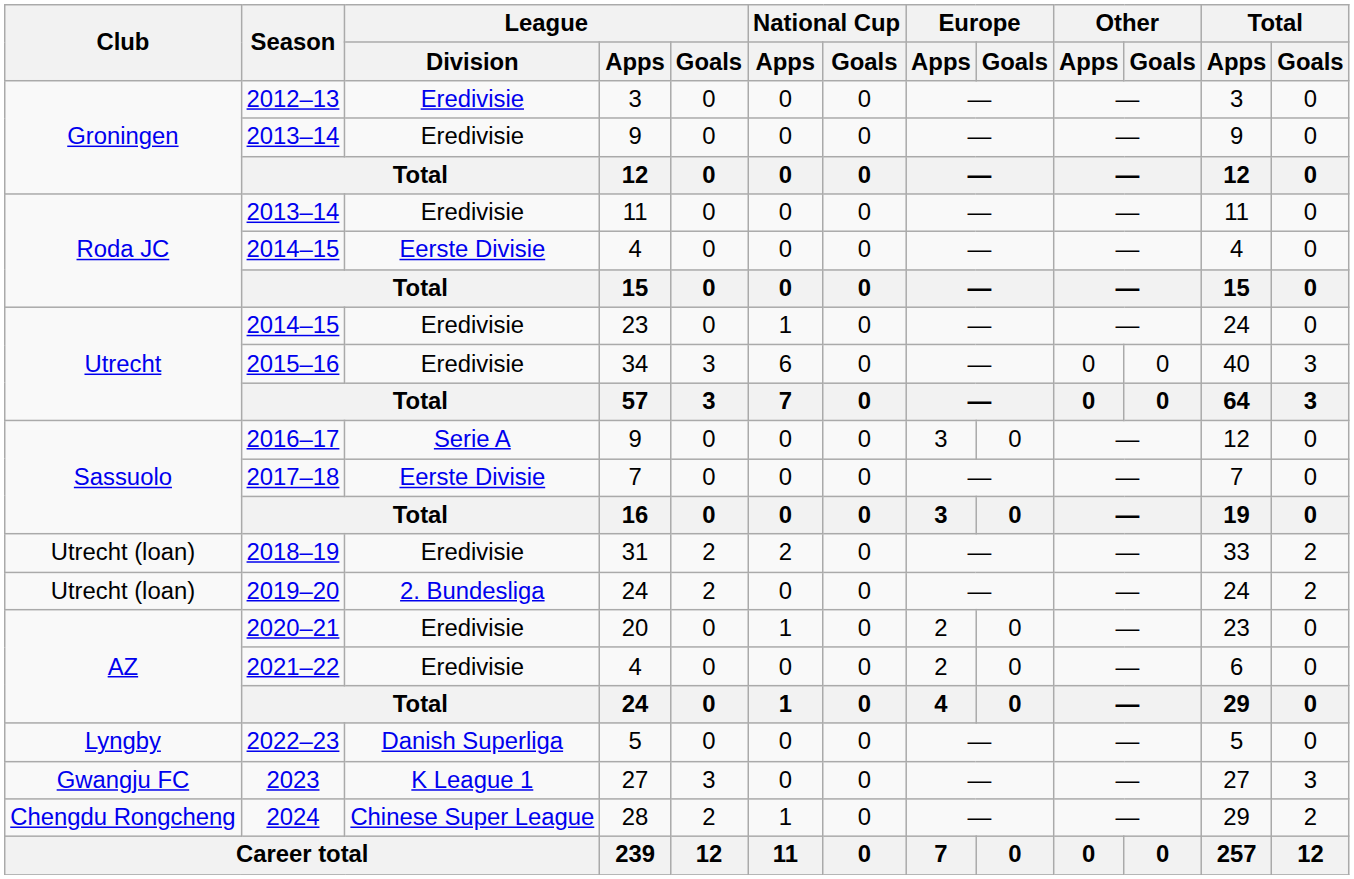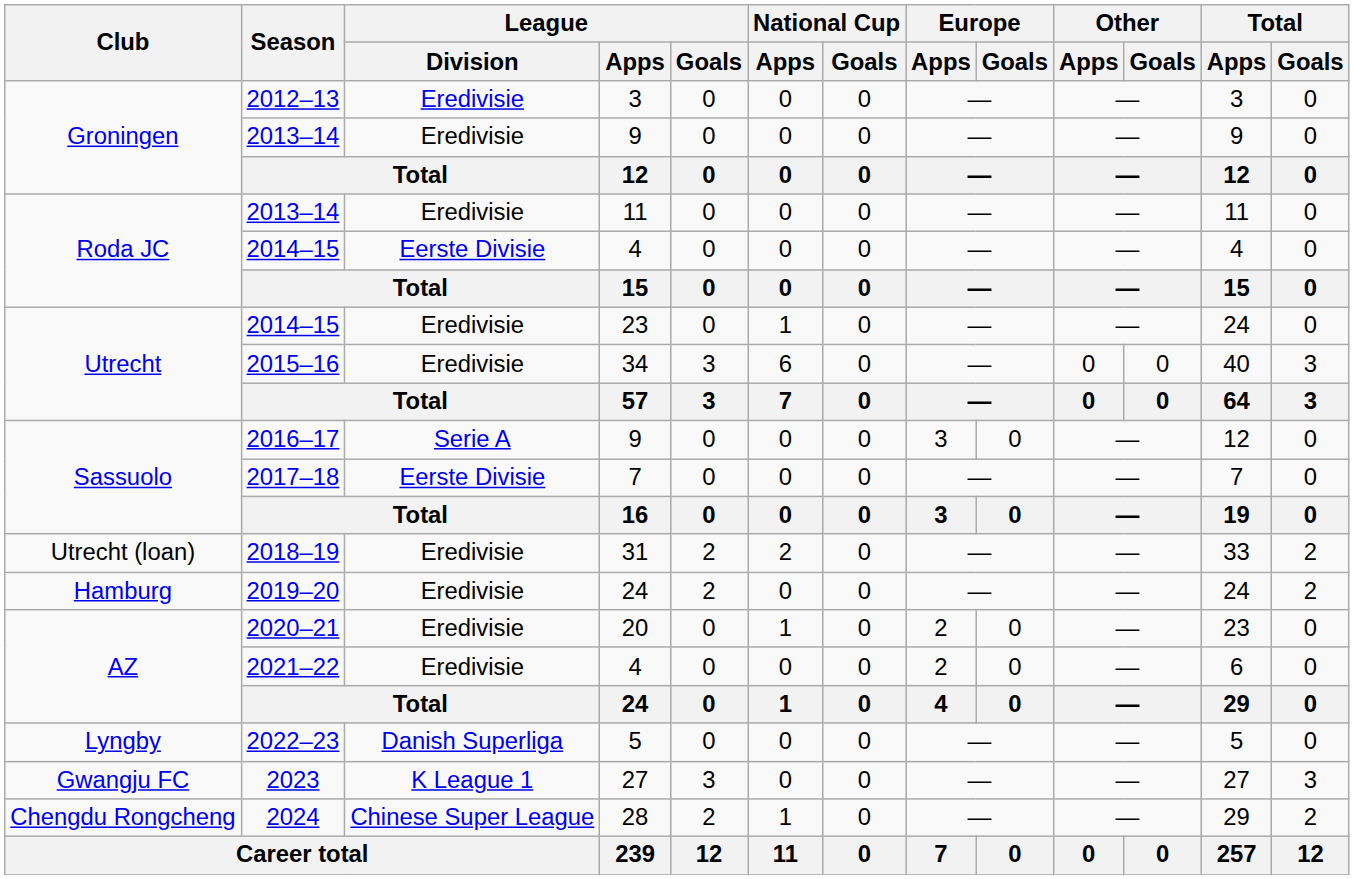 <table class="wikitable" style="text-align:center">
 <tr>
 <th rowspan="2">Club</th>
 <th rowspan="2">Season</th>
 <th colspan="3">League</th>
 <th colspan="2">National Cup</th>
 <th colspan="2">Europe</th>
 <th colspan="2">Other</th>
 <th colspan="2">Total</th>
 </tr>
 <tr>
 <th>Division</th>
 <th>Apps</th>
 <th>Goals</th>
 <th>Apps</th>
 <th>Goals</th>
 <th>Apps</th>
 <th>Goals</th>
 <th>Apps</th>
 <th>Goals</th>
 <th>Apps</th>
 <th>Goals</th>
 </tr>
 <tr>
 <td rowspan="3"><a href='#'>Groningen</a></td>
 <td><a href='#'>2012–13</a></td>
 <td><a href='#'>Eredivisie</a></td>
 <td>3</td>
 <td>0</td>
 <td>0</td>
 <td>0</td>
 <td colspan="2">—</td>
 <td colspan="2">—</td>
 <td>3</td>
 <td>0</td>
 </tr>
 <tr>
 <td><a href='#'>2013–14</a></td>
 <td>Eredivisie</td>
 <td>9</td>
 <td>0</td>
 <td>0</td>
 <td>0</td>
 <td colspan="2">—</td>
 <td colspan="2">—</td>
 <td>9</td>
 <td>0</td>
 </tr>
 <tr>
 <th colspan="2">Total</th>
 <th>12</th>
 <th>0</th>
 <th>0</th>
 <th>0</th>
 <th colspan="2">—</th>
 <th colspan="2">—</th>
 <th>12</th>
 <th>0</th>
 </tr>
 <tr>
 <td rowspan="3"><a href='#'>Roda JC</a></td>
 <td><a href='#'>2013–14</a></td>
 <td>Eredivisie</td>
 <td>11</td>
 <td>0</td>
 <td>0</td>
 <td>0</td>
 <td colspan="2">—</td>
 <td colspan="2">—</td>
 <td>11</td>
 <td>0</td>
 </tr>
 <tr>
 <td><a href='#'>2014–15</a></td>
 <td><a href='#'>Eerste Divisie</a></td>
 <td>4</td>
 <td>0</td>
 <td>0</td>
 <td>0</td>
 <td colspan="2">—</td>
 <td colspan="2">—</td>
 <td>4</td>
 <td>0</td>
 </tr>
 <tr>
 <th colspan="2">Total</th>
 <th>15</th>
 <th>0</th>
 <th>0</th>
 <th>0</th>
 <th colspan="2">—</th>
 <th colspan="2">—</th>
 <th>15</th>
 <th>0</th>
 </tr>
 <tr>
 <td rowspan="3"><a href='#'>Utrecht</a></td>
 <td><a href='#'>2014–15</a></td>
 <td>Eredivisie</td>
 <td>23</td>
 <td>0</td>
 <td>1</td>
 <td>0</td>
 <td colspan="2">—</td>
 <td colspan="2">—</td>
 <td>24</td>
 <td>0</td>
 </tr>
 <tr>
 <td><a href='#'>2015–16</a></td>
 <td>Eredivisie</td>
 <td>34</td>
 <td>3</td>
 <td>6</td>
 <td>0</td>
 <td colspan="2">—</td>
 <td>0</td>
 <td>0</td>
 <td>40</td>
 <td>3</td>
 </tr>
 <tr>
 <th colspan="2">Total</th>
 <th>57</th>
 <th>3</th>
 <th>7</th>
 <th>0</th>
 <th colspan="2">—</th>
 <th>0</th>
 <th>0</th>
 <th>64</th>
 <th>3</th>
 </tr>
 <tr>
 <td rowspan="3"><a href='#'>Sassuolo</a></td>
 <td><a href='#'>2016–17</a></td>
 <td><a href='#'>Serie A</a></td>
 <td>9</td>
 <td>0</td>
 <td>0</td>
 <td>0</td>
 <td>3</td>
 <td>0</td>
 <td colspan="2">—</td>
 <td>12</td>
 <td>0</td>
 </tr>
 <tr>
 <td><a href='#'>2017–18</a></td>
 <td><a href='#'>Eerste Divisie</a></td>
 <td>7</td>
 <td>0</td>
 <td>0</td>
 <td>0</td>
 <td colspan="2">—</td>
 <td colspan="2">—</td>
 <td>7</td>
 <td>0</td>
 </tr>
 <tr>
 <th colspan="2">Total</th>
 <th>16</th>
 <th>0</th>
 <th>0</th>
 <th>0</th>
 <th>3</th>
 <th>0</th>
 <th colspan="2">—</th>
 <th>19</th>
 <th>0</th>
 </tr>
 <tr>
 <td>Utrecht (loan)</td>
 <td><a href='#'>2018–19</a></td>
 <td>Eredivisie</td>
 <td>31</td>
 <td>2</td>
 <td>2</td>
 <td>0</td>
 <td colspan="2">—</td>
 <td colspan="2">—</td>
 <td>33</td>
 <td>2</td>
 </tr>
 <tr>
-<td>Utrecht (loan)</td>
+<td><a href='#'>Hamburg</a></td>
 <td><a href='#'>2019–20</a></td>
-<td><a href='#'>2. Bundesliga</a></td>
+<td>Eredivisie</td>
 <td>24</td>
 <td>2</td>
 <td>0</td>
 <td>0</td>
 <td colspan="2">—</td>
 <td colspan="2">—</td>
 <td>24</td>
 <td>2</td>
 </tr>
 <tr>
 <td rowspan="3"><a href='#'>AZ</a></td>
 <td><a href='#'>2020–21</a></td>
 <td>Eredivisie</td>
 <td>20</td>
 <td>0</td>
 <td>1</td>
 <td>0</td>
 <td>2</td>
 <td>0</td>
 <td colspan="2">—</td>
 <td>23</td>
 <td>0</td>
 </tr>
 <tr>
 <td><a href='#'>2021–22</a></td>
 <td>Eredivisie</td>
 <td>4</td>
 <td>0</td>
 <td>0</td>
 <td>0</td>
 <td>2</td>
 <td>0</td>
 <td colspan="2">—</td>
 <td>6</td>
 <td>0</td>
 </tr>
 <tr>
 <th colspan="2">Total</th>
 <th>24</th>
 <th>0</th>
 <th>1</th>
 <th>0</th>
 <th>4</th>
 <th>0</th>
 <th colspan="2">—</th>
 <th>29</th>
 <th>0</th>
 </tr>
 <tr>
 <td><a href='#'>Lyngby</a></td>
 <td><a href='#'>2022–23</a></td>
 <td><a href='#'>Danish Superliga</a></td>
 <td>5</td>
 <td>0</td>
 <td>0</td>
 <td>0</td>
 <td colspan="2">—</td>
 <td colspan="2">—</td>
 <td>5</td>
 <td>0</td>
 </tr>
 <tr>
 <td><a href='#'>Gwangju FC</a></td>
 <td><a href='#'>2023</a></td>
 <td><a href='#'>K League 1</a></td>
 <td>27</td>
 <td>3</td>
 <td>0</td>
 <td>0</td>
 <td colspan="2">—</td>
 <td colspan="2">—</td>
 <td>27</td>
 <td>3</td>
 </tr>
 <tr>
 <td><a href='#'>Chengdu Rongcheng</a></td>
 <td><a href='#'>2024</a></td>
 <td><a href='#'>Chinese Super League</a></td>
 <td>28</td>
 <td>2</td>
 <td>1</td>
 <td>0</td>
 <td colspan="2">—</td>
 <td colspan="2">—</td>
 <td>29</td>
 <td>2</td>
 </tr>
 <tr>
 <th colspan="3">Career total</th>
 <th>239</th>
 <th>12</th>
 <th>11</th>
 <th>0</th>
 <th>7</th>
 <th>0</th>
 <th>0</th>
 <th>0</th>
 <th>257</th>
 <th>12</th>
 </tr>
 </table>
